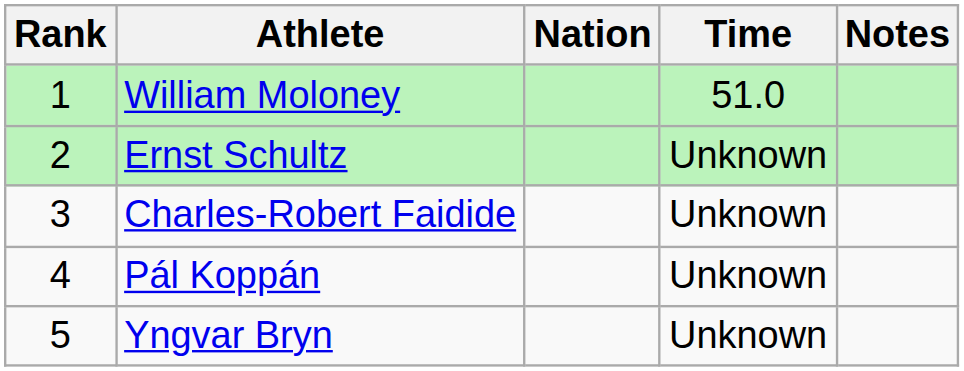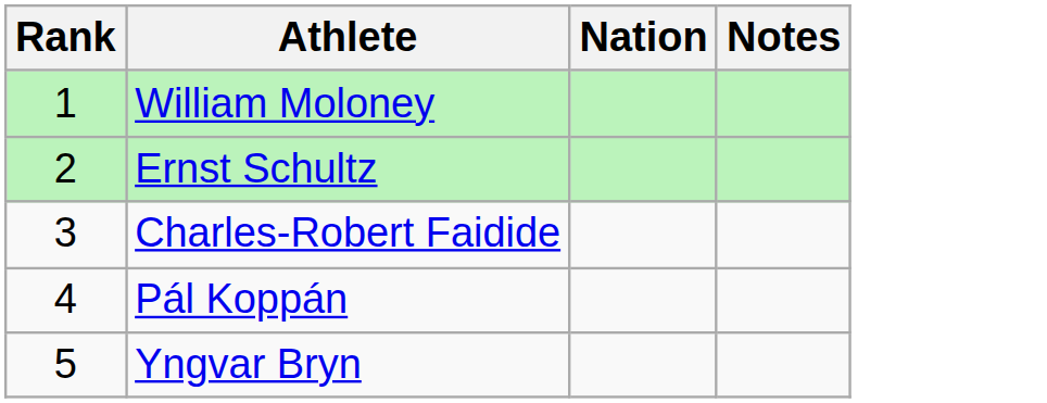 <table class="wikitable sortable" style="text-align:center">
 <tr>
 <th>Rank</th>
 <th>Athlete</th>
 <th>Nation</th>
-<th>Time</th>
 <th>Notes</th>
 </tr>
 <tr style="background:#bbf3bb;">
 <td>1</td>
 <td align=left data-sort-value="Moloney, William"><a href='#'>William Moloney</a></td>
 <td align=left></td>
-<td>51.0</td>
 <td></td>
 </tr>
 <tr style="background:#bbf3bb;">
 <td>2</td>
 <td align=left data-sort-value="Schultz, Ernst"><a href='#'>Ernst Schultz</a></td>
 <td align=left></td>
-<td data-sort-value=60.0>Unknown</td>
 <td></td>
 </tr>
 <tr>
 <td>3</td>
 <td align=left data-sort-value="Faidide, Charles-Robert"><a href='#'>Charles-Robert Faidide</a></td>
 <td align=left></td>
-<td data-sort-value=60.0>Unknown</td>
 <td></td>
 </tr>
 <tr>
 <td>4</td>
 <td align=left data-sort-value="Koppán, Pál"><a href='#'>Pál Koppán</a></td>
 <td align=left></td>
-<td data-sort-value=60.0>Unknown</td>
 <td></td>
 </tr>
 <tr>
 <td>5</td>
 <td align=left data-sort-value="Bryn, Yngvar"><a href='#'>Yngvar Bryn</a></td>
 <td align=left></td>
-<td data-sort-value=60.0>Unknown</td>
 <td></td>
 </tr>
 </table>
